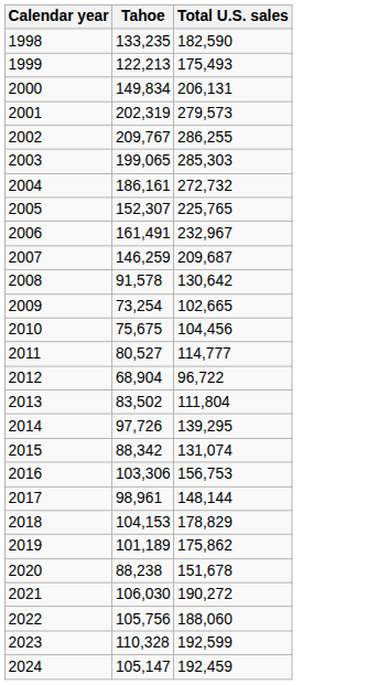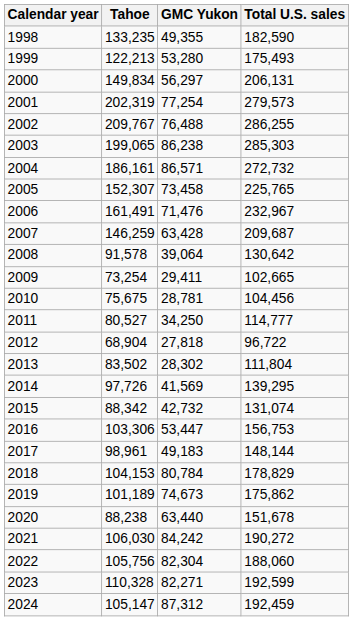 <table class="wikitable">
 <tr>
 <th>Calendar year</th>
 <th>Tahoe</th>
+<th>GMC Yukon</th>
 <th>Total U.S. sales</th>
 </tr>
 <tr>
 <td>1998</td>
 <td>133,235</td>
+<td>49,355</td>
 <td>182,590</td>
 </tr>
 <tr>
 <td>1999</td>
 <td>122,213</td>
+<td>53,280</td>
 <td>175,493</td>
 </tr>
 <tr>
 <td>2000</td>
 <td>149,834</td>
+<td>56,297</td>
 <td>206,131</td>
 </tr>
 <tr>
 <td>2001</td>
 <td>202,319</td>
+<td>77,254</td>
 <td>279,573</td>
 </tr>
 <tr>
 <td>2002</td>
 <td>209,767</td>
+<td>76,488</td>
 <td>286,255</td>
 </tr>
 <tr>
 <td>2003</td>
 <td>199,065</td>
+<td>86,238</td>
 <td>285,303</td>
 </tr>
 <tr>
 <td>2004</td>
 <td>186,161</td>
+<td>86,571</td>
 <td>272,732</td>
 </tr>
 <tr>
 <td>2005</td>
 <td>152,307</td>
+<td>73,458</td>
 <td>225,765</td>
 </tr>
 <tr>
 <td>2006</td>
 <td>161,491</td>
+<td>71,476</td>
 <td>232,967</td>
 </tr>
 <tr>
 <td>2007</td>
 <td>146,259</td>
+<td>63,428</td>
 <td>209,687</td>
 </tr>
 <tr>
 <td>2008</td>
 <td>91,578</td>
+<td>39,064</td>
 <td>130,642</td>
 </tr>
 <tr>
 <td>2009</td>
 <td>73,254</td>
+<td>29,411</td>
 <td>102,665</td>
 </tr>
 <tr>
 <td>2010</td>
 <td>75,675</td>
+<td>28,781</td>
 <td>104,456</td>
 </tr>
 <tr>
 <td>2011</td>
 <td>80,527</td>
+<td>34,250</td>
 <td>114,777</td>
 </tr>
 <tr>
 <td>2012</td>
 <td>68,904</td>
+<td>27,818</td>
 <td>96,722</td>
 </tr>
 <tr>
 <td>2013</td>
 <td>83,502</td>
+<td>28,302</td>
 <td>111,804</td>
 </tr>
 <tr>
 <td>2014</td>
 <td>97,726</td>
+<td>41,569</td>
 <td>139,295</td>
 </tr>
 <tr>
 <td>2015</td>
 <td>88,342</td>
+<td>42,732</td>
 <td>131,074</td>
 </tr>
 <tr>
 <td>2016</td>
 <td>103,306</td>
+<td>53,447</td>
 <td>156,753</td>
 </tr>
 <tr>
 <td>2017</td>
 <td>98,961</td>
+<td>49,183</td>
 <td>148,144</td>
 </tr>
 <tr>
 <td>2018</td>
 <td>104,153</td>
+<td>80,784</td>
 <td>178,829</td>
 </tr>
 <tr>
 <td>2019</td>
 <td>101,189</td>
+<td>74,673</td>
 <td>175,862</td>
 </tr>
 <tr>
 <td>2020</td>
 <td>88,238</td>
+<td>63,440</td>
 <td>151,678</td>
 </tr>
 <tr>
 <td>2021</td>
 <td>106,030</td>
+<td>84,242</td>
 <td>190,272</td>
 </tr>
 <tr>
 <td>2022</td>
 <td>105,756</td>
+<td>82,304</td>
 <td>188,060</td>
 </tr>
 <tr>
 <td>2023</td>
 <td>110,328</td>
+<td>82,271</td>
 <td>192,599</td>
 </tr>
 <tr>
 <td>2024</td>
 <td>105,147</td>
+<td>87,312</td>
 <td>192,459</td>
 </tr>
 </table>
